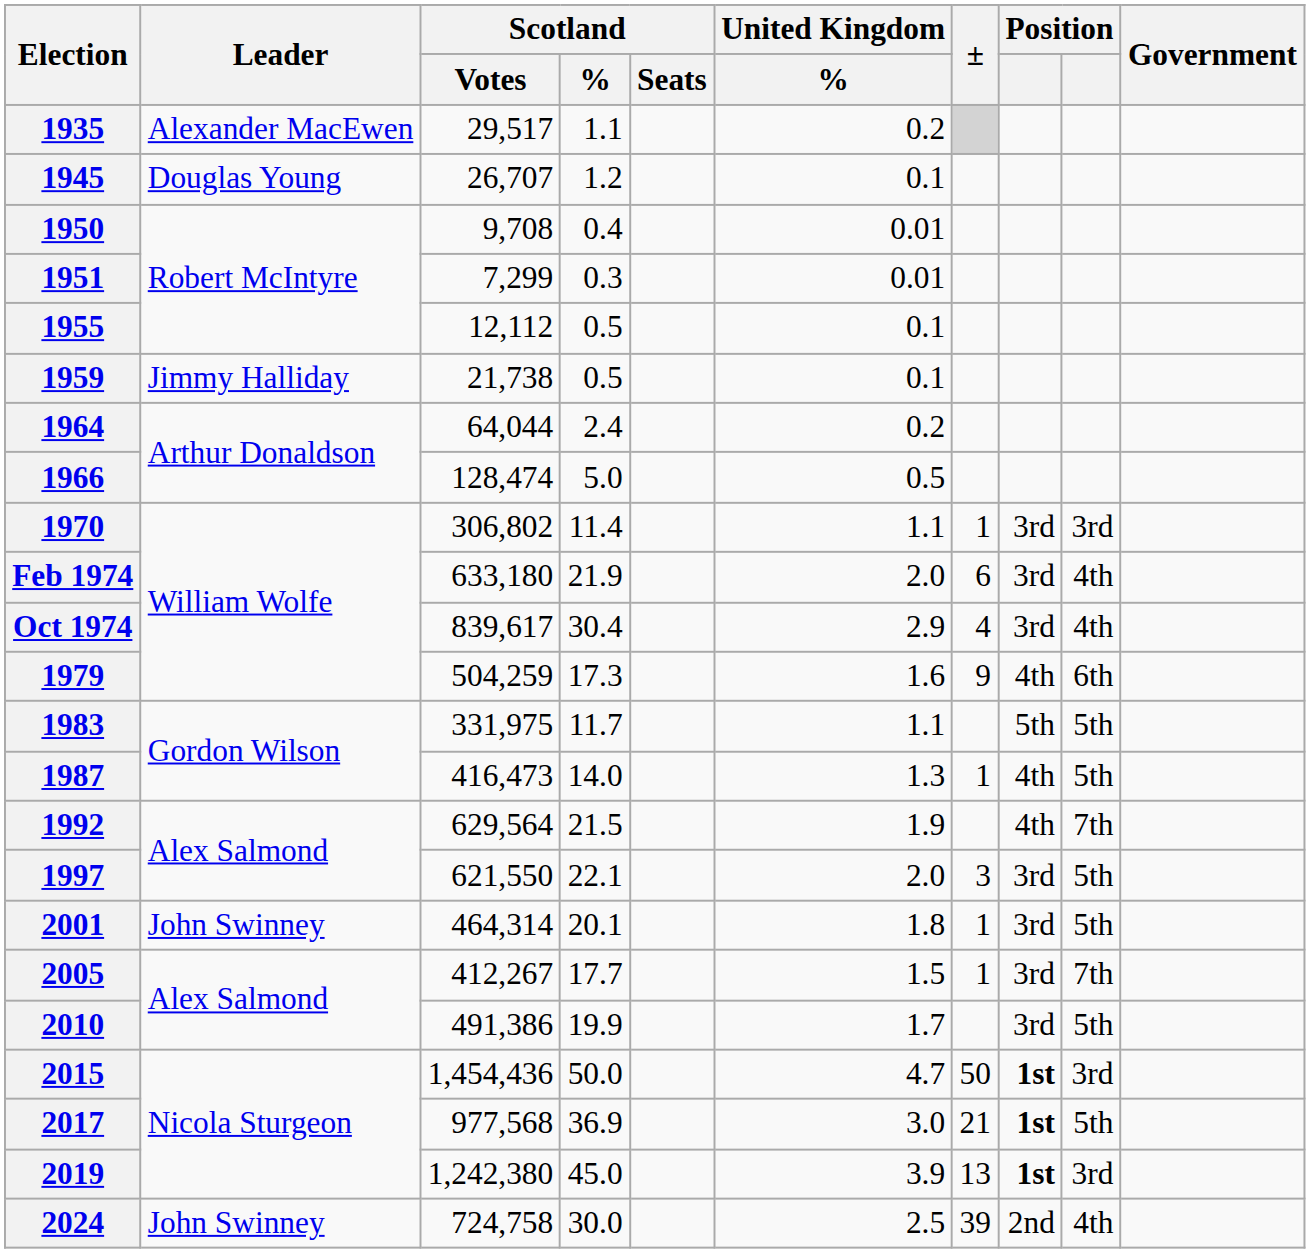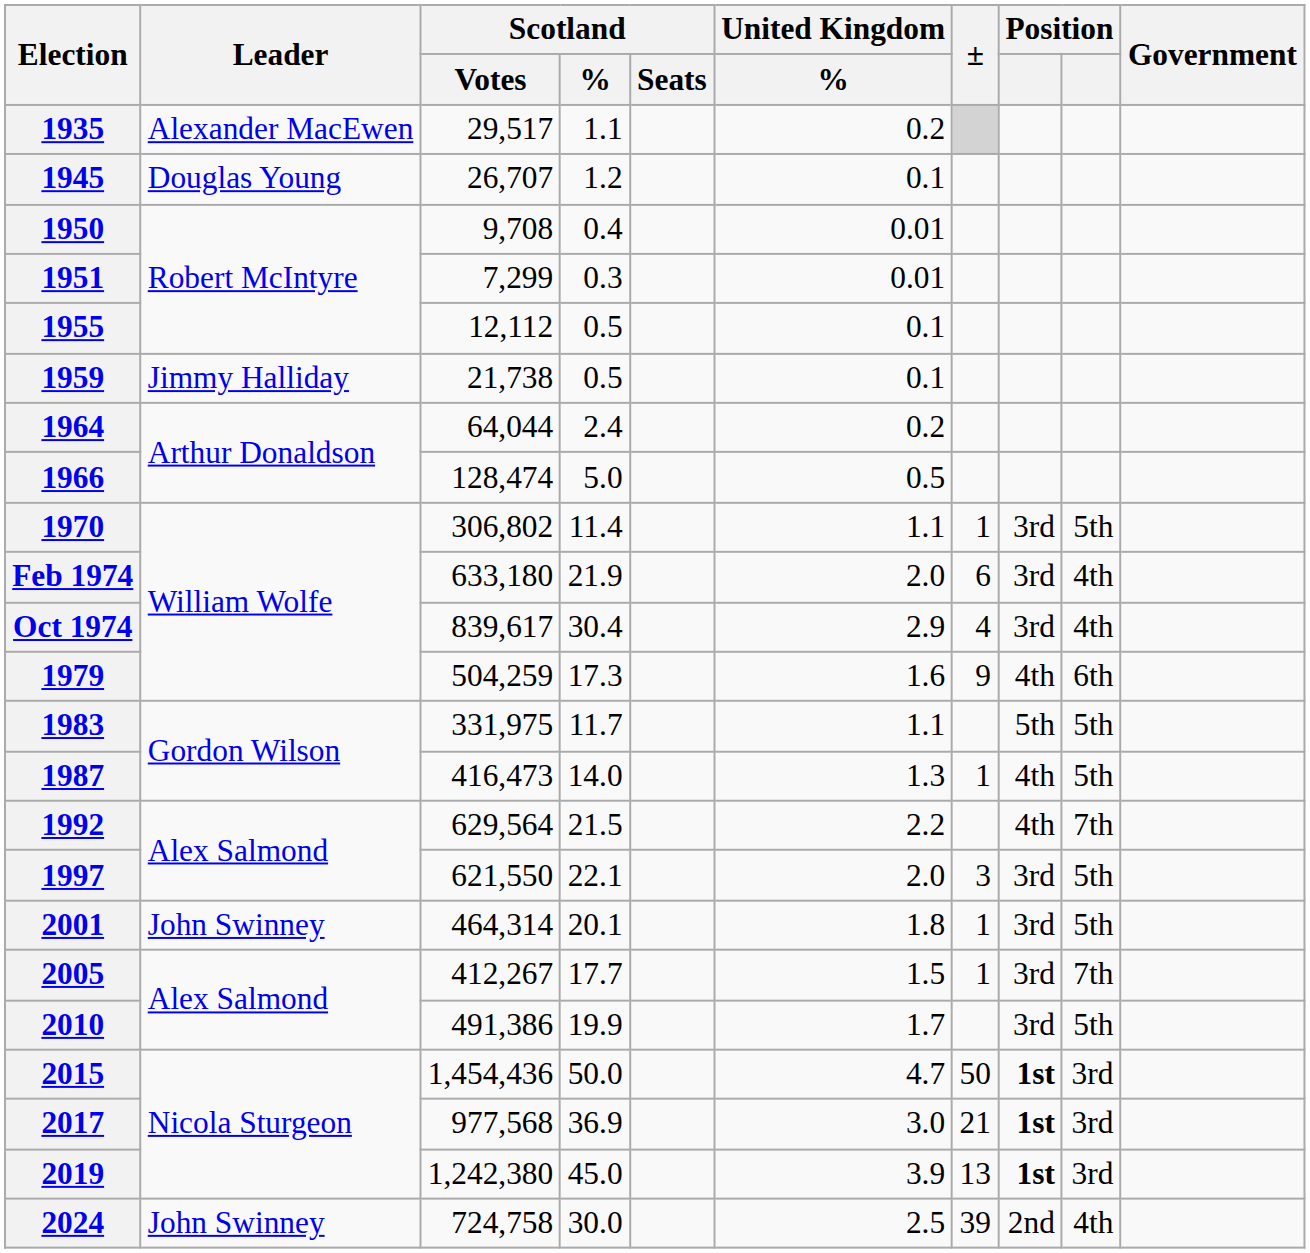 <table class="wikitable" style="text-align:right">
 <tr>
 <th rowspan=2>Election</th>
 <th rowspan=2>Leader</th>
 <th colspan=3>Scotland</th>
 <th>United Kingdom</th>
 <th rowspan="2">±</th>
 <th colspan=2>Position</th>
 <th rowspan=2>Government</th>
 </tr>
 <tr>
 <th>Votes</th>
 <th>%</th>
 <th>Seats</th>
 <th>%</th>
 <th></th>
 <th></th>
 </tr>
 <tr>
 <th><a href='#'>1935</a></th>
 <td align=left><a href='#'>Alexander MacEwen</a></td>
 <td>29,517</td>
 <td>1.1</td>
 <td></td>
 <td>0.2</td>
 <td bgcolor="lightgrey"></td>
 <td></td>
 <td></td>
 <td></td>
 </tr>
 <tr>
 <th><a href='#'>1945</a></th>
 <td align=left><a href='#'>Douglas Young</a></td>
 <td>26,707</td>
 <td>1.2</td>
 <td></td>
 <td>0.1</td>
 <td></td>
 <td></td>
 <td></td>
 <td></td>
 </tr>
 <tr>
 <th><a href='#'>1950</a></th>
 <td rowspan="3" align=left><a href='#'>Robert McIntyre</a></td>
 <td>9,708</td>
 <td>0.4</td>
 <td></td>
 <td>0.01</td>
 <td></td>
 <td></td>
 <td></td>
 <td></td>
 </tr>
 <tr>
 <th><a href='#'>1951</a></th>
 <td>7,299</td>
 <td>0.3</td>
 <td></td>
 <td>0.01</td>
 <td></td>
 <td></td>
 <td></td>
 <td></td>
 </tr>
 <tr>
 <th><a href='#'>1955</a></th>
 <td>12,112</td>
 <td>0.5</td>
 <td></td>
 <td>0.1</td>
 <td></td>
 <td></td>
 <td></td>
 <td></td>
 </tr>
 <tr>
 <th><a href='#'>1959</a></th>
 <td align=left><a href='#'>Jimmy Halliday</a></td>
 <td>21,738</td>
 <td>0.5</td>
 <td></td>
 <td>0.1</td>
 <td></td>
 <td></td>
 <td></td>
 <td></td>
 </tr>
 <tr>
 <th><a href='#'>1964</a></th>
 <td rowspan="2" align=left><a href='#'>Arthur Donaldson</a></td>
 <td>64,044</td>
 <td>2.4</td>
 <td></td>
 <td>0.2</td>
 <td></td>
 <td></td>
 <td></td>
 <td></td>
 </tr>
 <tr>
 <th><a href='#'>1966</a></th>
 <td>128,474</td>
 <td>5.0</td>
 <td></td>
 <td>0.5</td>
 <td></td>
 <td></td>
 <td></td>
 <td></td>
 </tr>
 <tr>
 <th><a href='#'>1970</a></th>
 <td rowspan="4" align=left><a href='#'>William Wolfe</a></td>
 <td>306,802</td>
 <td>11.4</td>
 <td></td>
 <td>1.1</td>
 <td> 1</td>
 <td> 3rd</td>
-<td> 3rd</td>
+<td> 5th</td>
 <td></td>
 </tr>
 <tr>
 <th><a href='#'>Feb 1974</a></th>
 <td>633,180</td>
 <td>21.9</td>
 <td></td>
 <td>2.0</td>
 <td> 6</td>
 <td> 3rd</td>
 <td> 4th</td>
 <td></td>
 </tr>
 <tr>
 <th><a href='#'>Oct 1974</a></th>
 <td>839,617</td>
 <td>30.4</td>
 <td></td>
 <td>2.9</td>
 <td> 4</td>
 <td> 3rd</td>
 <td> 4th</td>
 <td></td>
 </tr>
 <tr>
 <th><a href='#'>1979</a></th>
 <td>504,259</td>
 <td>17.3</td>
 <td></td>
 <td>1.6</td>
 <td> 9</td>
 <td> 4th</td>
 <td> 6th</td>
 <td></td>
 </tr>
 <tr>
 <th><a href='#'>1983</a></th>
 <td rowspan="2" align=left><a href='#'>Gordon Wilson</a></td>
 <td>331,975</td>
 <td>11.7</td>
 <td></td>
 <td>1.1</td>
 <td></td>
 <td> 5th</td>
 <td> 5th</td>
 <td></td>
 </tr>
 <tr>
 <th><a href='#'>1987</a></th>
 <td>416,473</td>
 <td>14.0</td>
 <td></td>
 <td>1.3</td>
 <td> 1</td>
 <td> 4th</td>
 <td> 5th</td>
 <td></td>
 </tr>
 <tr>
 <th><a href='#'>1992</a></th>
 <td rowspan="2" align=left><a href='#'>Alex Salmond</a></td>
 <td>629,564</td>
 <td>21.5</td>
 <td></td>
-<td>1.9</td>
+<td>2.2</td>
 <td></td>
 <td> 4th</td>
 <td> 7th</td>
 <td></td>
 </tr>
 <tr>
 <th><a href='#'>1997</a></th>
 <td>621,550</td>
 <td>22.1</td>
 <td></td>
 <td>2.0</td>
 <td> 3</td>
 <td> 3rd</td>
 <td> 5th</td>
 <td></td>
 </tr>
 <tr>
 <th><a href='#'>2001</a></th>
 <td align=left><a href='#'>John Swinney</a></td>
 <td>464,314</td>
 <td>20.1</td>
 <td></td>
 <td>1.8</td>
 <td> 1</td>
 <td> 3rd</td>
 <td> 5th</td>
 <td></td>
 </tr>
 <tr>
 <th><a href='#'>2005</a></th>
 <td rowspan="2" align=left><a href='#'>Alex Salmond</a></td>
 <td>412,267</td>
 <td>17.7</td>
 <td></td>
 <td>1.5</td>
 <td> 1</td>
 <td> 3rd</td>
 <td> 7th</td>
 <td></td>
 </tr>
 <tr>
 <th><a href='#'>2010</a></th>
 <td>491,386</td>
 <td>19.9</td>
 <td></td>
 <td>1.7</td>
 <td></td>
 <td> 3rd</td>
 <td> 5th</td>
 <td></td>
 </tr>
 <tr>
 <th><a href='#'>2015</a></th>
 <td rowspan="3" align=left><a href='#'>Nicola Sturgeon</a></td>
 <td>1,454,436</td>
 <td>50.0</td>
 <td></td>
 <td>4.7</td>
 <td> 50</td>
 <td> <strong>1st</strong></td>
 <td> 3rd</td>
 <td></td>
 </tr>
 <tr>
 <th><a href='#'>2017</a></th>
 <td>977,568</td>
 <td>36.9</td>
 <td></td>
 <td>3.0</td>
 <td> 21</td>
 <td> <strong>1st</strong></td>
-<td> 5th</td>
+<td> 3rd</td>
 <td></td>
 </tr>
 <tr>
 <th><a href='#'>2019</a></th>
 <td>1,242,380</td>
 <td>45.0</td>
 <td></td>
 <td>3.9</td>
 <td> 13</td>
 <td> <strong>1st</strong></td>
 <td> 3rd</td>
 <td></td>
 </tr>
 <tr>
 <th><a href='#'>2024</a></th>
 <td align=left><a href='#'>John Swinney</a></td>
 <td>724,758</td>
 <td>30.0</td>
 <td></td>
 <td>2.5</td>
 <td> 39</td>
 <td> 2nd</td>
 <td> 4th</td>
 <td></td>
 </tr>
 </table>
